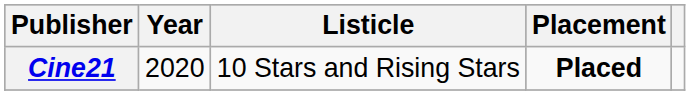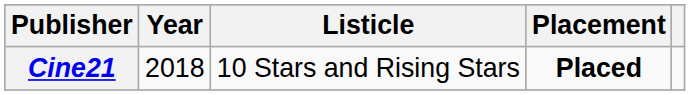 <table class="wikitable plainrowheaders" style="text-align:center">
 <tr>
 <th scope="col">Publisher</th>
 <th scope="col">Year</th>
 <th scope="col">Listicle</th>
 <th scope="col">Placement</th>
 <th scope="col" class="unsortable"></th>
 </tr>
 <tr>
 <th scope="row"><em><a href='#'>Cine21</a></em></th>
-<td>2020</td>
+<td>2018</td>
 <td style="text-align:left">10 Stars and Rising Stars</td>
 <td><strong>Placed</strong></td>
 <td></td>
 </tr>
 </table>
